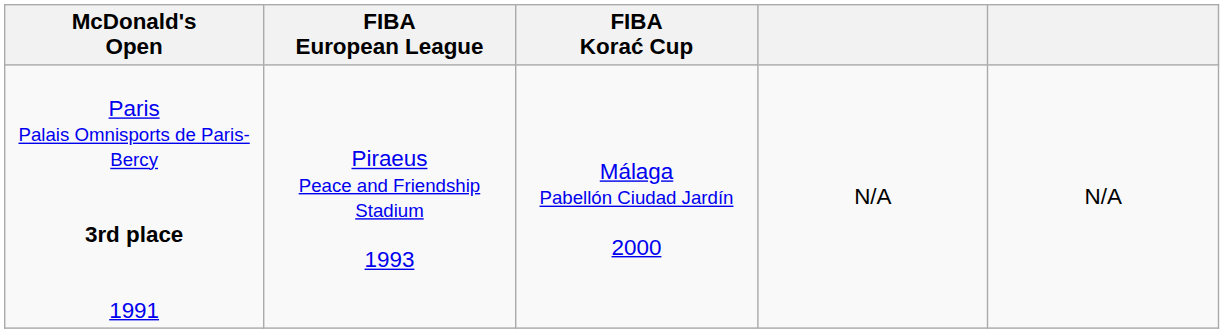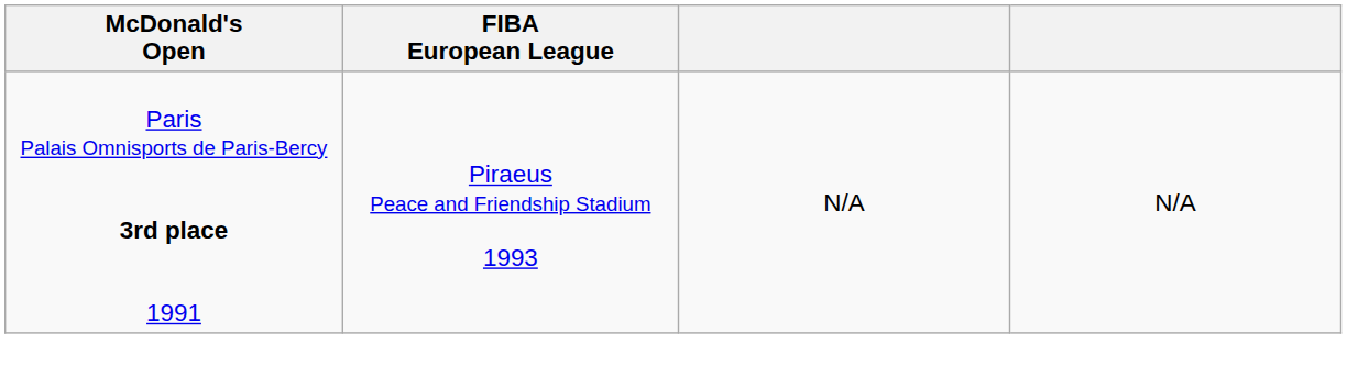 <table class="wikitable" style="text-align:center">
 <tr style="font-size:100%">
 <th width=220>McDonald's<br>Open</th>
 <th width=220>FIBA<br>European League</th>
-<th width=220>FIBA<br>Korać Cup</th>
 <th width=220></th>
 <th width=220></th>
 </tr>
 <tr>
 <td><br><a href='#'>Paris</a><br><small><a href='#'>Palais Omnisports de Paris-Bercy</a></small><br><br><br><strong>3rd place</strong><br><br><br><a href='#'>1991</a></td>
 <td><br><a href='#'>Piraeus</a><br><small><a href='#'>Peace and Friendship Stadium</a></small><br><br><a href='#'>1993</a></td>
-<td><br><a href='#'>Málaga</a><br><small><a href='#'>Pabellón Ciudad Jardín</a></small><br><br><a href='#'>2000</a></td>
 <td>N/A</td>
 <td>N/A</td>
 </tr>
 </table>
